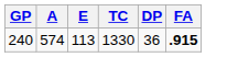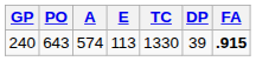 <table class="wikitable">
 <tr>
 <th><a href='#'>GP</a></th>
+<th><a href='#'>PO</a></th>
 <th><a href='#'>A</a></th>
 <th><a href='#'>E</a></th>
 <th><a href='#'>TC</a></th>
 <th><a href='#'>DP</a></th>
 <th><a href='#'>FA</a></th>
 </tr>
 <tr align=center>
 <td>240</td>
+<td>643</td>
 <td>574</td>
 <td>113</td>
 <td>1330</td>
-<td>36</td>
+<td>39</td>
 <td><strong>.915</strong></td>
 </tr>
 </table>
